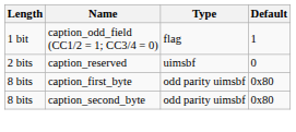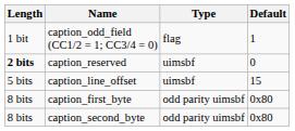 <table class="wikitable">
 <tr>
 <th>Length</th>
 <th>Name</th>
 <th>Type</th>
 <th>Default</th>
 </tr>
 <tr>
 <td>1 bit</td>
 <td>caption_odd_field<br>(CC1/2 = 1; CC3/4 = 0)</td>
 <td>flag</td>
 <td>1</td>
 </tr>
 <tr>
-<td>2 bits</td>
+<td><strong>2 bits</strong></td>
 <td>caption_reserved</td>
 <td>uimsbf</td>
 <td>0</td>
+</tr>
+<tr>
+<td>5 bits</td>
+<td>caption_line_offset</td>
+<td>uimsbf</td>
+<td>15</td>
 </tr>
 <tr>
 <td>8 bits</td>
 <td>caption_first_byte</td>
 <td>odd parity uimsbf</td>
 <td>0x80</td>
 </tr>
 <tr>
 <td>8 bits</td>
 <td>caption_second_byte</td>
 <td>odd parity uimsbf</td>
 <td>0x80</td>
 </tr>
 </table>
